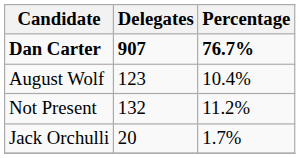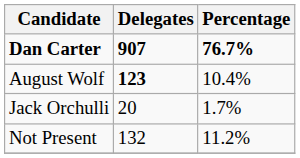 <table class="wikitable" style="text-align:center">
 <tr>
 <th>Candidate</th>
 <th>Delegates</th>
 <th>Percentage</th>
 </tr>
 <tr>
 <td style="text-align: left;"><strong>Dan Carter</strong></td>
 <td style="text-align: left;"><strong>907</strong></td>
 <td style="text-align: left;"><strong>76.7%</strong></td>
 </tr>
 <tr>
 <td style="text-align: left;">August Wolf</td>
-<td style="text-align: left;">123</td>
+<td style="text-align: left;"><strong>123</strong></td>
 <td style="text-align: left;">10.4%</td>
+</tr>
+<tr>
+<td style="text-align: left;">Jack Orchulli</td>
+<td style="text-align: left;">20</td>
+<td style="text-align: left;">1.7%</td>
 </tr>
 <tr>
 <td style="text-align: left;">Not Present</td>
 <td style="text-align: left;">132</td>
 <td style="text-align: left;">11.2%</td>
 </tr>
 <tr>
-<td style="text-align: left;">Jack Orchulli</td>
-<td style="text-align: left;">20</td>
-<td style="text-align: left;">1.7%</td>
-</tr>
-<tr>
 </tr>
 </table>
